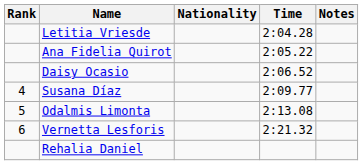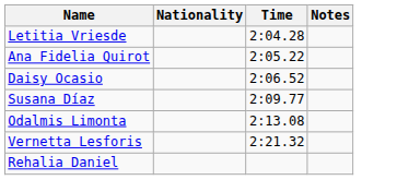 <table class="wikitable sortable" style="text-align:center;font-size:95%">
 <tr>
-<th>Rank</th>
 <th>Name</th>
 <th>Nationality</th>
 <th>Time</th>
 <th>Notes</th>
 </tr>
 <tr>
-<td></td>
 <td align=left><a href='#'>Letitia Vriesde</a></td>
 <td align=left></td>
 <td>2:04.28</td>
 <td></td>
 </tr>
 <tr>
-<td></td>
 <td align=left><a href='#'>Ana Fidelia Quirot</a></td>
 <td align=left></td>
 <td>2:05.22</td>
 <td></td>
 </tr>
 <tr>
-<td></td>
 <td align=left><a href='#'>Daisy Ocasio</a></td>
 <td align=left></td>
 <td>2:06.52</td>
 <td></td>
 </tr>
 <tr>
-<td>4</td>
 <td align=left><a href='#'>Susana Díaz</a></td>
 <td align=left></td>
 <td>2:09.77</td>
 <td></td>
 </tr>
 <tr>
-<td>5</td>
 <td align=left><a href='#'>Odalmis Limonta</a></td>
 <td align=left></td>
 <td>2:13.08</td>
 <td></td>
 </tr>
 <tr>
-<td>6</td>
 <td align=left><a href='#'>Vernetta Lesforis</a></td>
 <td align=left></td>
 <td>2:21.32</td>
 <td></td>
 </tr>
 <tr>
-<td></td>
 <td align=left><a href='#'>Rehalia Daniel</a></td>
 <td align=left></td>
 <td></td>
 <td></td>
 </tr>
 </table>
